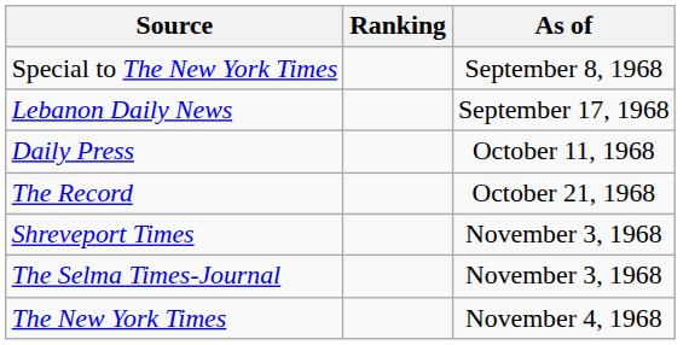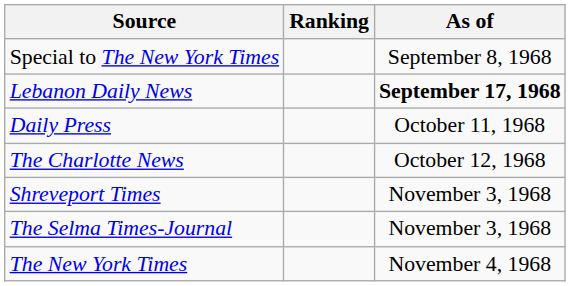 <table class="wikitable" style="text-align:center">
 <tr>
 <th>Source</th>
 <th>Ranking</th>
 <th>As of</th>
 </tr>
 <tr>
 <td align="left">Special to <em><a href='#'>The New York Times</a></em></td>
 <td></td>
 <td>September 8, 1968</td>
 </tr>
 <tr>
 <td align="left"><em><a href='#'>Lebanon Daily News</a></em></td>
 <td></td>
-<td>September 17, 1968</td>
+<td><strong>September 17, 1968</strong></td>
 </tr>
 <tr>
 <td align="left"><em><a href='#'>Daily Press</a></em></td>
 <td></td>
 <td>October 11, 1968</td>
 </tr>
 <tr>
-<td align="left"><em><a href='#'>The Record</a></em></td>
+<td align="left"><em><a href='#'>The Charlotte News</a></em></td>
 <td></td>
-<td>October 21, 1968</td>
+<td>October 12, 1968</td>
 </tr>
 <tr>
 <td align="left"><em><a href='#'>Shreveport Times</a></em></td>
 <td></td>
 <td>November 3, 1968</td>
 </tr>
 <tr>
 <td align="left"><em><a href='#'>The Selma Times-Journal</a></em></td>
 <td></td>
 <td>November 3, 1968</td>
 </tr>
 <tr>
 <td align="left"><em><a href='#'>The New York Times</a></em></td>
 <td></td>
 <td>November 4, 1968</td>
 </tr>
 </table>
